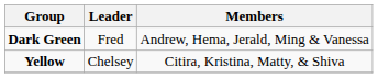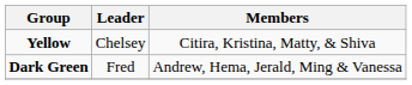 <table class="wikitable" style="text-align:center;">
 <tr>
 <th>Group</th>
 <th>Leader</th>
 <th>Members</th>
 </tr>
 <tr>
+<td><strong>Yellow</strong></td>
+<td>Chelsey</td>
+<td>Citira, Kristina, Matty, & Shiva</td>
+</tr>
+<tr>
 <td><strong>Dark Green</strong></td>
 <td>Fred</td>
 <td>Andrew, Hema, Jerald, Ming & Vanessa</td>
 </tr>
 <tr>
-<td><strong>Yellow</strong></td>
-<td>Chelsey</td>
-<td>Citira, Kristina, Matty, & Shiva</td>
-</tr>
-<tr>
 </tr>
 </table>
